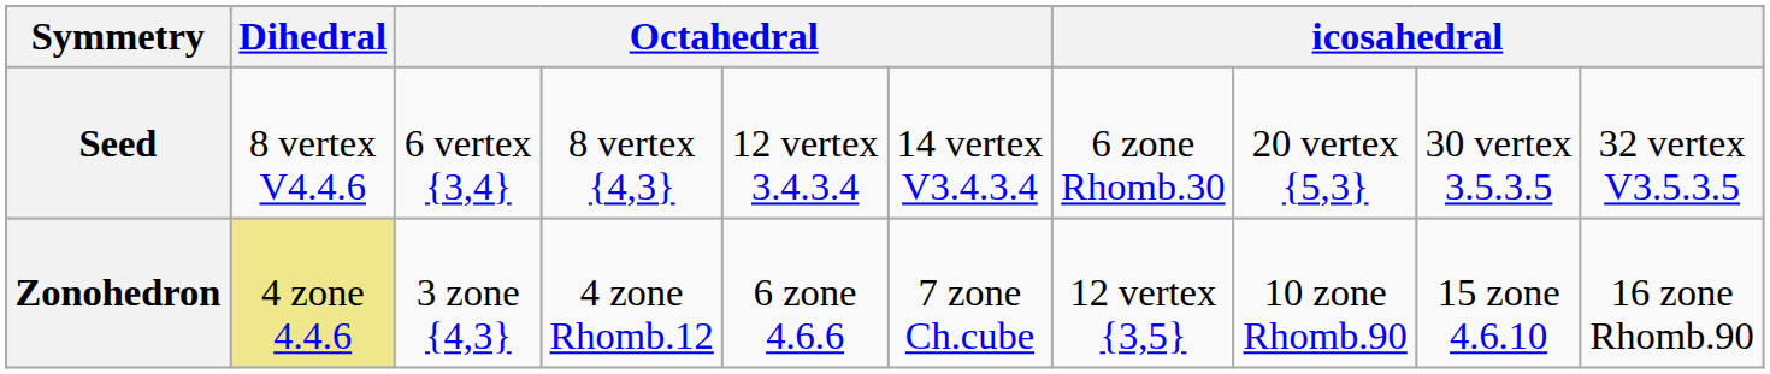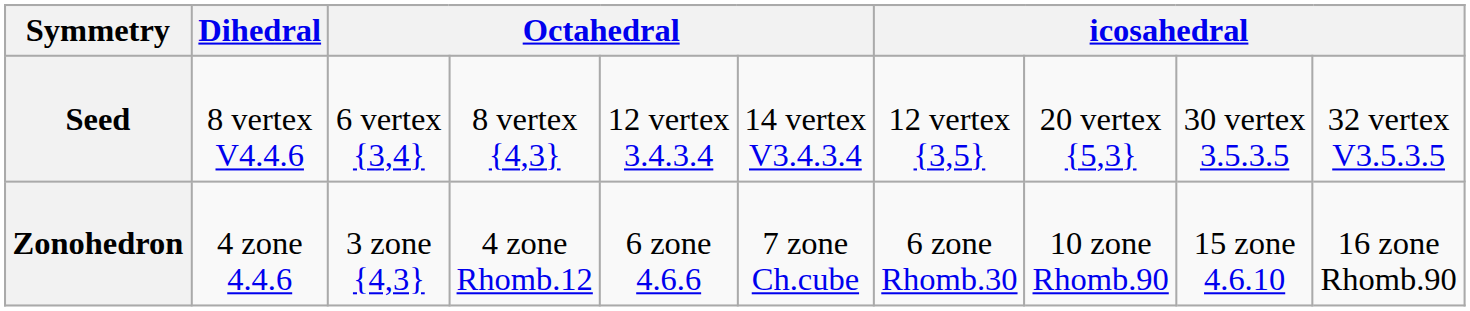 <table class=wikitable>
 <tr align=center>
 <th>Symmetry</th>
 <th><a href='#'>Dihedral</a></th>
 <th colspan=4><a href='#'>Octahedral</a></th>
 <th colspan=4><a href='#'>icosahedral</a></th>
 </tr>
 <tr align=center>
 <th>Seed</th>
 <td><br>8 vertex<br><a href='#'>V4.4.6</a></td>
 <td><br>6 vertex<br><a href='#'>{3,4}</a></td>
 <td><br>8 vertex<br><a href='#'>{4,3}</a></td>
 <td><br>12 vertex<br><a href='#'>3.4.3.4</a></td>
 <td><br>14 vertex<br><a href='#'>V3.4.3.4</a></td>
-<td><br>6 zone<br><a href='#'>Rhomb.30</a></td>
+<td><br>12 vertex<br><a href='#'>{3,5}</a></td>
 <td><br>20 vertex<br><a href='#'>{5,3}</a></td>
 <td><br>30 vertex<br><a href='#'>3.5.3.5</a></td>
 <td><br>32 vertex<br><a href='#'>V3.5.3.5</a></td>
 </tr>
 <tr align=center>
 <th>Zonohedron</th>
-<td style="background: khaki;"><br>4 zone<br><a href='#'>4.4.6</a></td>
+<td><br>4 zone<br><a href='#'>4.4.6</a></td>
 <td><br>3 zone<br><a href='#'>{4,3}</a></td>
 <td><br>4 zone<br><a href='#'>Rhomb.12</a></td>
 <td><br>6 zone<br><a href='#'>4.6.6</a></td>
 <td><br>7 zone<br><a href='#'>Ch.cube</a></td>
-<td><br>12 vertex<br><a href='#'>{3,5}</a></td>
+<td><br>6 zone<br><a href='#'>Rhomb.30</a></td>
 <td><br>10 zone<br><a href='#'>Rhomb.90</a></td>
 <td><br>15 zone<br><a href='#'>4.6.10</a></td>
 <td><br>16 zone<br>Rhomb.90</td>
 </tr>
 </table>
